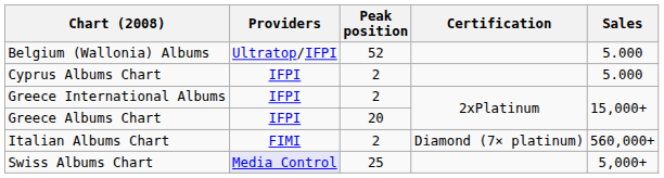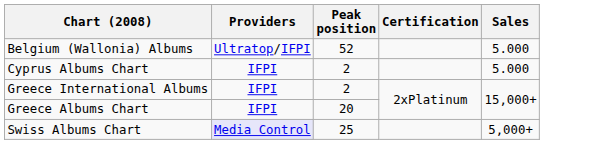 <table class="wikitable">
 <tr>
 <th align="left">Chart (2008)</th>
 <th align="left">Providers</th>
 <th align="left">Peak <br>position</th>
 <th align="left">Certification</th>
 <th align="left">Sales</th>
 </tr>
 <tr>
 <td align="left">Belgium (Wallonia) Albums</td>
 <td style="text-align:center;"><a href='#'>Ultratop</a>/<a href='#'>IFPI</a></td>
 <td style="text-align:center;">52</td>
 <td style="text-align:center;"></td>
 <td style="text-align:center;">5.000</td>
 </tr>
 <tr>
 <td align="left">Cyprus Albums Chart</td>
 <td style="text-align:center;"><a href='#'>IFPI</a></td>
 <td style="text-align:center;">2</td>
 <td style="text-align:center;"></td>
 <td style="text-align:center;">5.000</td>
 </tr>
 <tr>
 <td align="left">Greece International Albums</td>
 <td style="text-align:center;"><a href='#'>IFPI</a></td>
 <td style="text-align:center;">2</td>
 <td style="text-align:center;" rowspan="2">2xPlatinum</td>
 <td style="text-align:left;" rowspan="2">15,000+</td>
 </tr>
 <tr>
 <td align="left">Greece Albums Chart</td>
 <td style="text-align:center;"><a href='#'>IFPI</a></td>
 <td style="text-align:center;">20</td>
 </tr>
 <tr>
-<td align="left">Italian Albums Chart</td>
-<td style="text-align:center;"><a href='#'>FIMI</a></td>
-<td style="text-align:center;">2</td>
-<td style="text-align:center;">Diamond (7× platinum)</td>
-<td style="text-align:center;">560,000+</td>
-</tr>
-<tr>
 <td align="left">Swiss Albums Chart</td>
 <td style="background: lavender; text-align:center;"><a href='#'>Media Control</a></td>
 <td style="text-align:center;">25</td>
 <td style="text-align:center;"></td>
 <td style="text-align:center;">5,000+</td>
 </tr>
 </table>
